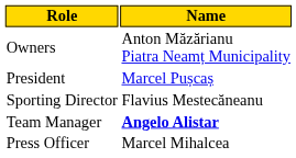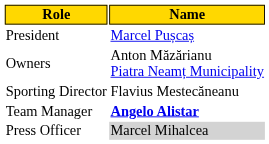 <table class="toccolours">
 <tr>
 <th style="background:#FFD800;color:#000000;border:1px solid #000000;">Role</th>
 <th style="background:#FFD800;color:#000000;border:1px solid #000000;">Name</th>
 </tr>
 <tr>
+<td>President</td>
+<td> <a href='#'>Marcel Pușcaș</a></td>
+</tr>
+<tr>
 <td>Owners</td>
 <td> Anton Măzărianu <br>  <a href='#'>Piatra Neamț Municipality</a></td>
-</tr>
-<tr>
-<td>President</td>
-<td> <a href='#'>Marcel Pușcaș</a></td>
 </tr>
 <tr>
 <td>Sporting Director</td>
 <td> Flavius Mestecăneanu</td>
 </tr>
 <tr>
 <td>Team Manager</td>
 <td><strong> <a href='#'>Angelo Alistar</a></strong></td>
 </tr>
 <tr>
 <td>Press Officer</td>
-<td> Marcel Mihalcea</td>
+<td style="background: lightgrey;"> Marcel Mihalcea</td>
 </tr>
 </table>
